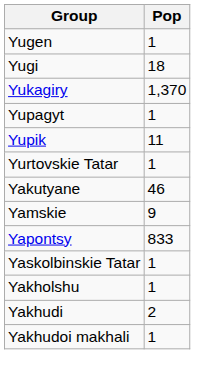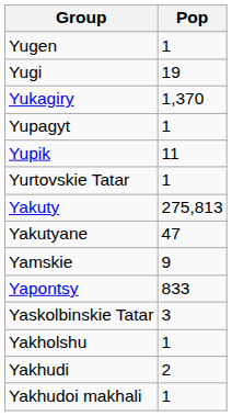 <table class = "wikitable sortable">
 <tr>
 <th>Group</th>
 <th>Pop</th>
 </tr>
 <tr>
 <td>Yugen</td>
 <td>1</td>
 </tr>
 <tr>
 <td>Yugi</td>
-<td>18</td>
+<td>19</td>
 </tr>
 <tr>
 <td><a href='#'>Yukagiry</a></td>
 <td>1,370</td>
 </tr>
 <tr>
 <td>Yupagyt</td>
 <td>1</td>
 </tr>
 <tr>
 <td><a href='#'>Yupik</a></td>
 <td>11</td>
 </tr>
 <tr>
 <td>Yurtovskie Tatar</td>
 <td>1</td>
 </tr>
 <tr>
+<td><a href='#'>Yakuty</a></td>
+<td>275,813</td>
+</tr>
+<tr>
 <td>Yakutyane</td>
-<td>46</td>
+<td>47</td>
 </tr>
 <tr>
 <td>Yamskie</td>
 <td>9</td>
 </tr>
 <tr>
 <td><a href='#'>Yapontsy</a></td>
 <td>833</td>
 </tr>
 <tr>
 <td>Yaskolbinskie Tatar</td>
-<td>1</td>
+<td>3</td>
 </tr>
 <tr>
 <td>Yakholshu</td>
 <td>1</td>
 </tr>
 <tr>
 <td>Yakhudi</td>
 <td>2</td>
 </tr>
 <tr>
 <td>Yakhudoi makhali</td>
 <td>1</td>
 </tr>
 </table>
